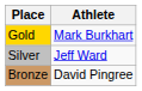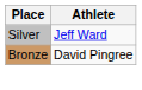 <table class="wikitable">
 <tr>
 <th>Place</th>
 <th>Athlete</th>
-</tr>
-<tr>
-<td style="background:gold;">Gold</td>
-<td><a href='#'>Mark Burkhart</a></td>
 </tr>
 <tr>
 <td style="background:silver;">Silver</td>
 <td><a href='#'>Jeff Ward</a></td>
 </tr>
 <tr>
 <td style="background:#CC9966;">Bronze</td>
 <td>David Pingree</td>
 </tr>
 </table>
